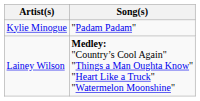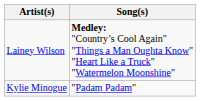 <table class="wikitable plainrowheaders">
 <tr>
 <th scope="col">Artist(s)</th>
 <th scope="col">Song(s)</th>
 </tr>
 <tr>
+<td><a href='#'>Lainey Wilson</a></td>
+<td><strong>Medley:</strong><br>"Country’s Cool Again"<br>"<a href='#'>Things a Man Oughta Know</a>"<br>"<a href='#'>Heart Like a Truck</a>"<br>"<a href='#'>Watermelon Moonshine</a>"</td>
+</tr>
+<tr>
 <td><a href='#'>Kylie Minogue</a></td>
 <td>"<a href='#'>Padam Padam</a>"</td>
 </tr>
-<tr>
-<td><a href='#'>Lainey Wilson</a></td>
-<td><strong>Medley:</strong><br>"Country’s Cool Again"<br>"<a href='#'>Things a Man Oughta Know</a>"<br>"<a href='#'>Heart Like a Truck</a>"<br>"<a href='#'>Watermelon Moonshine</a>"</td>
-</tr>
 </table>
